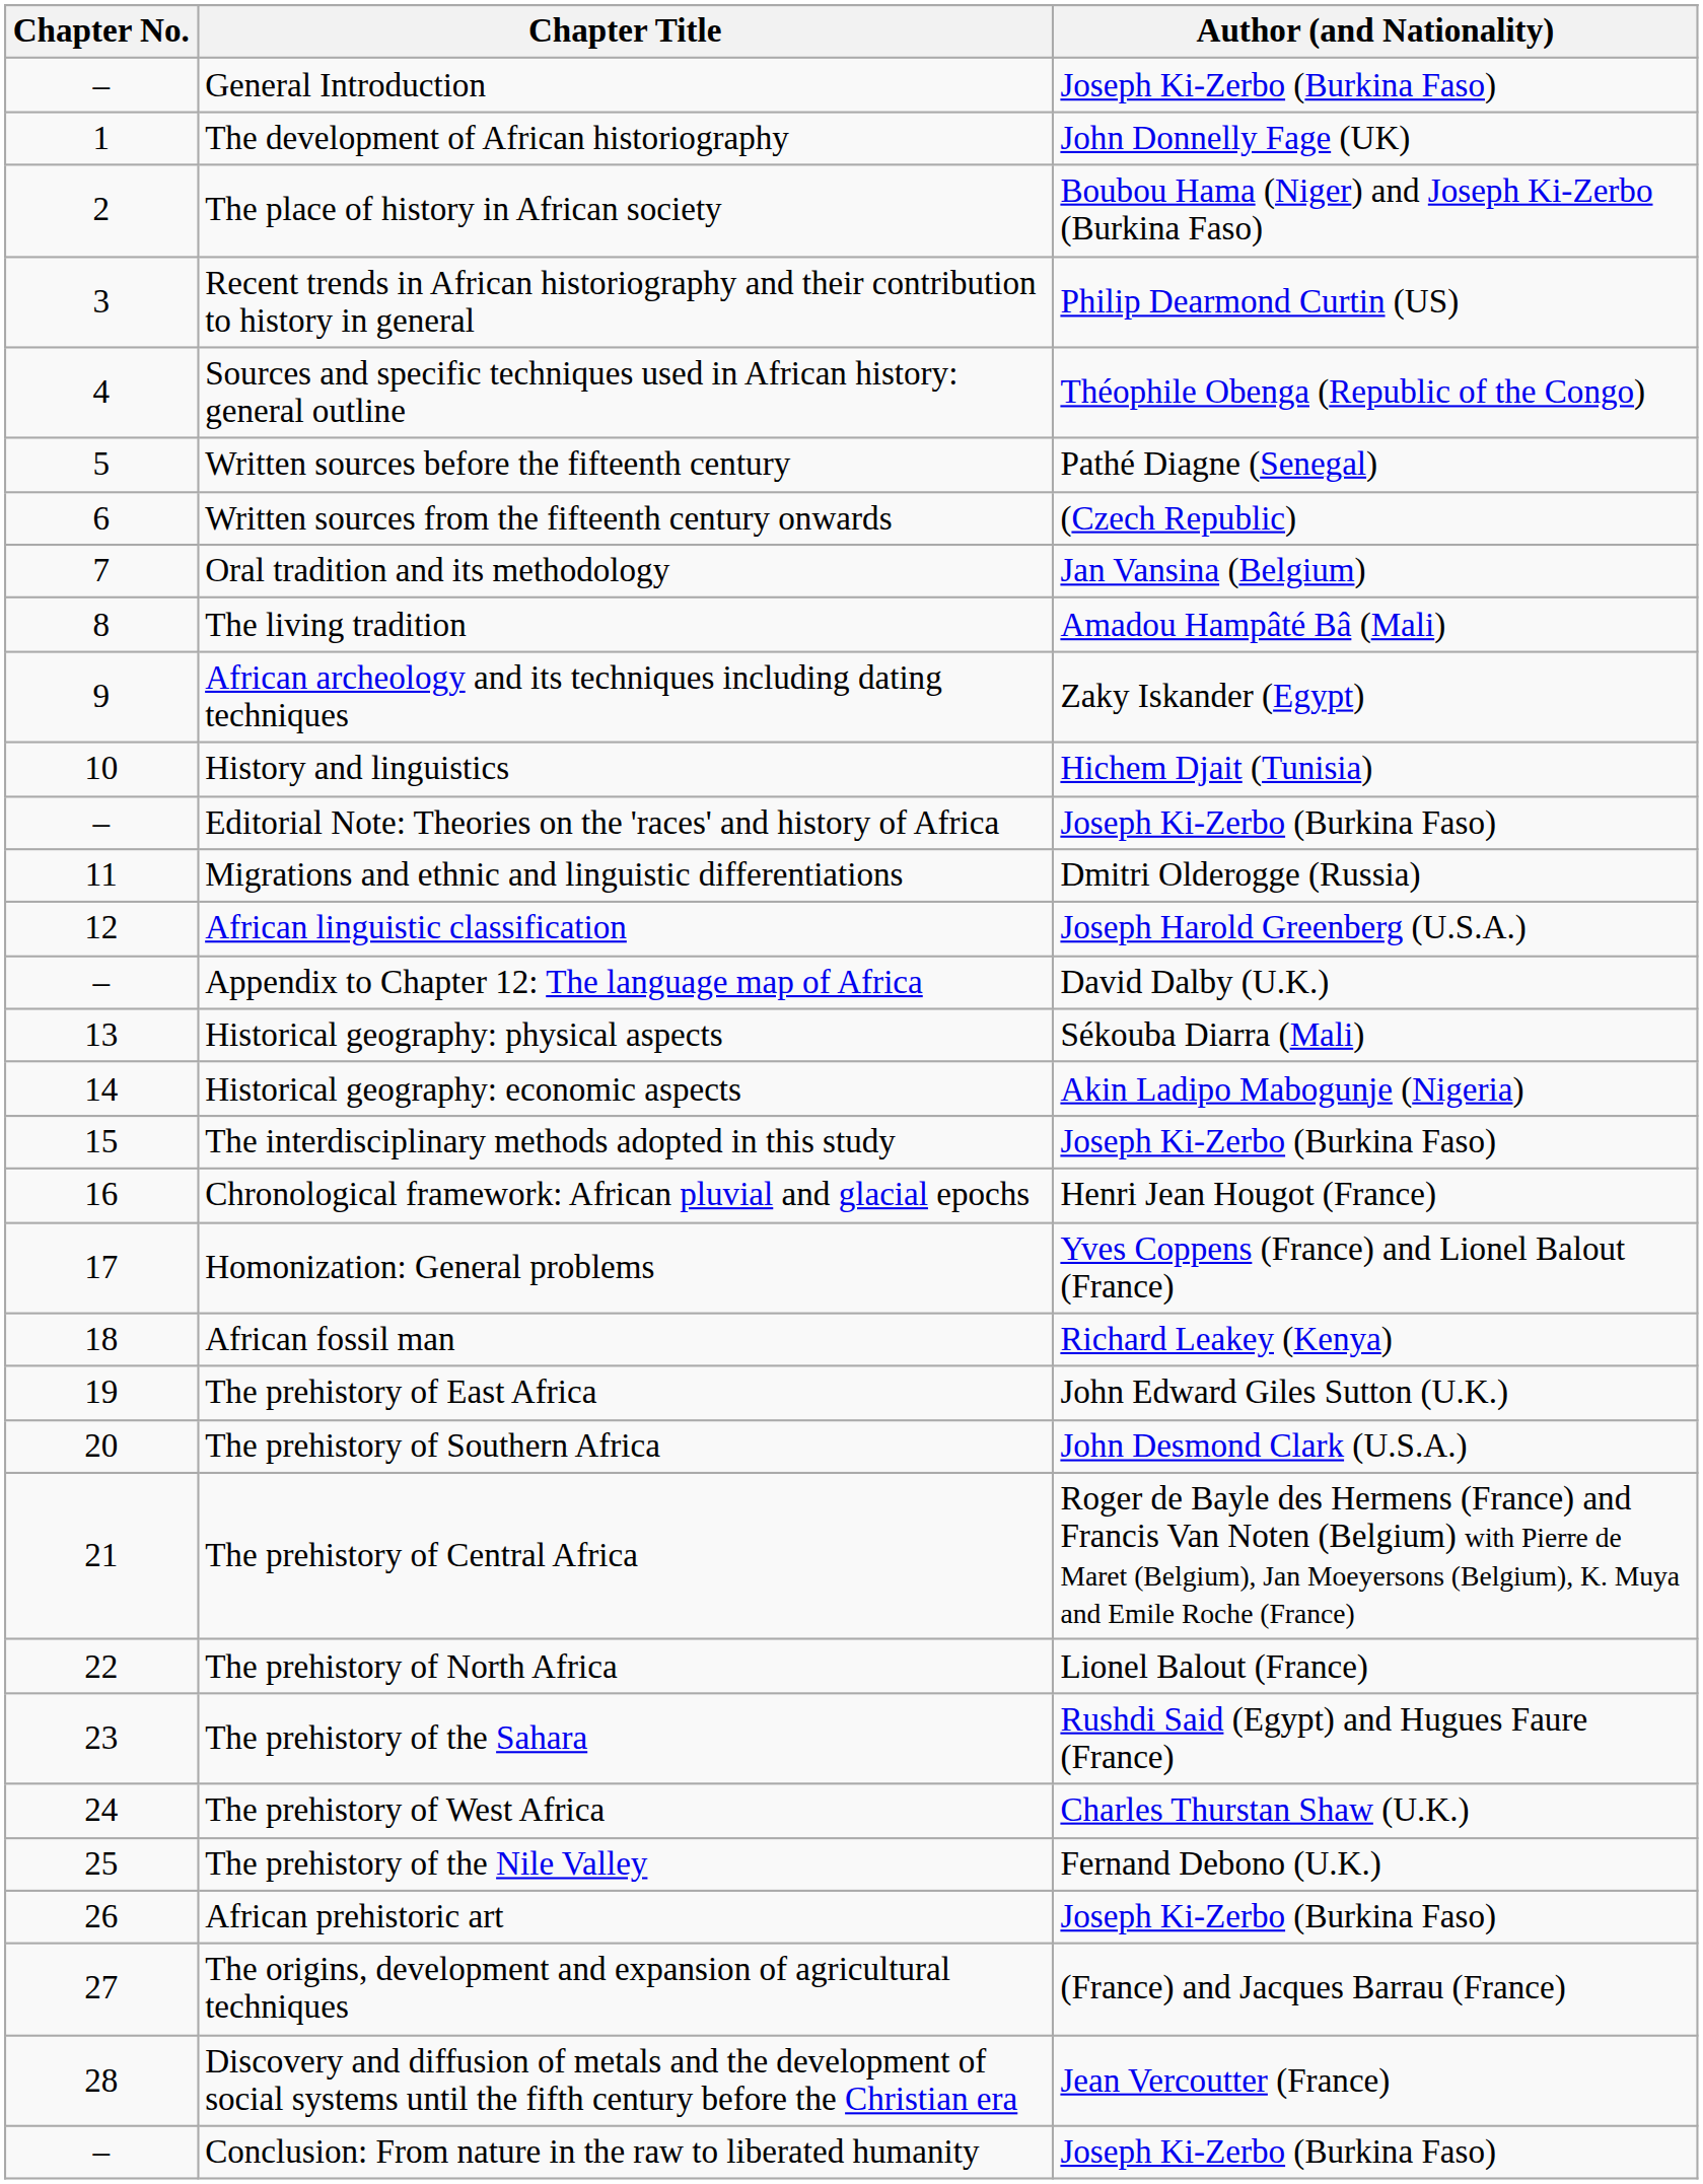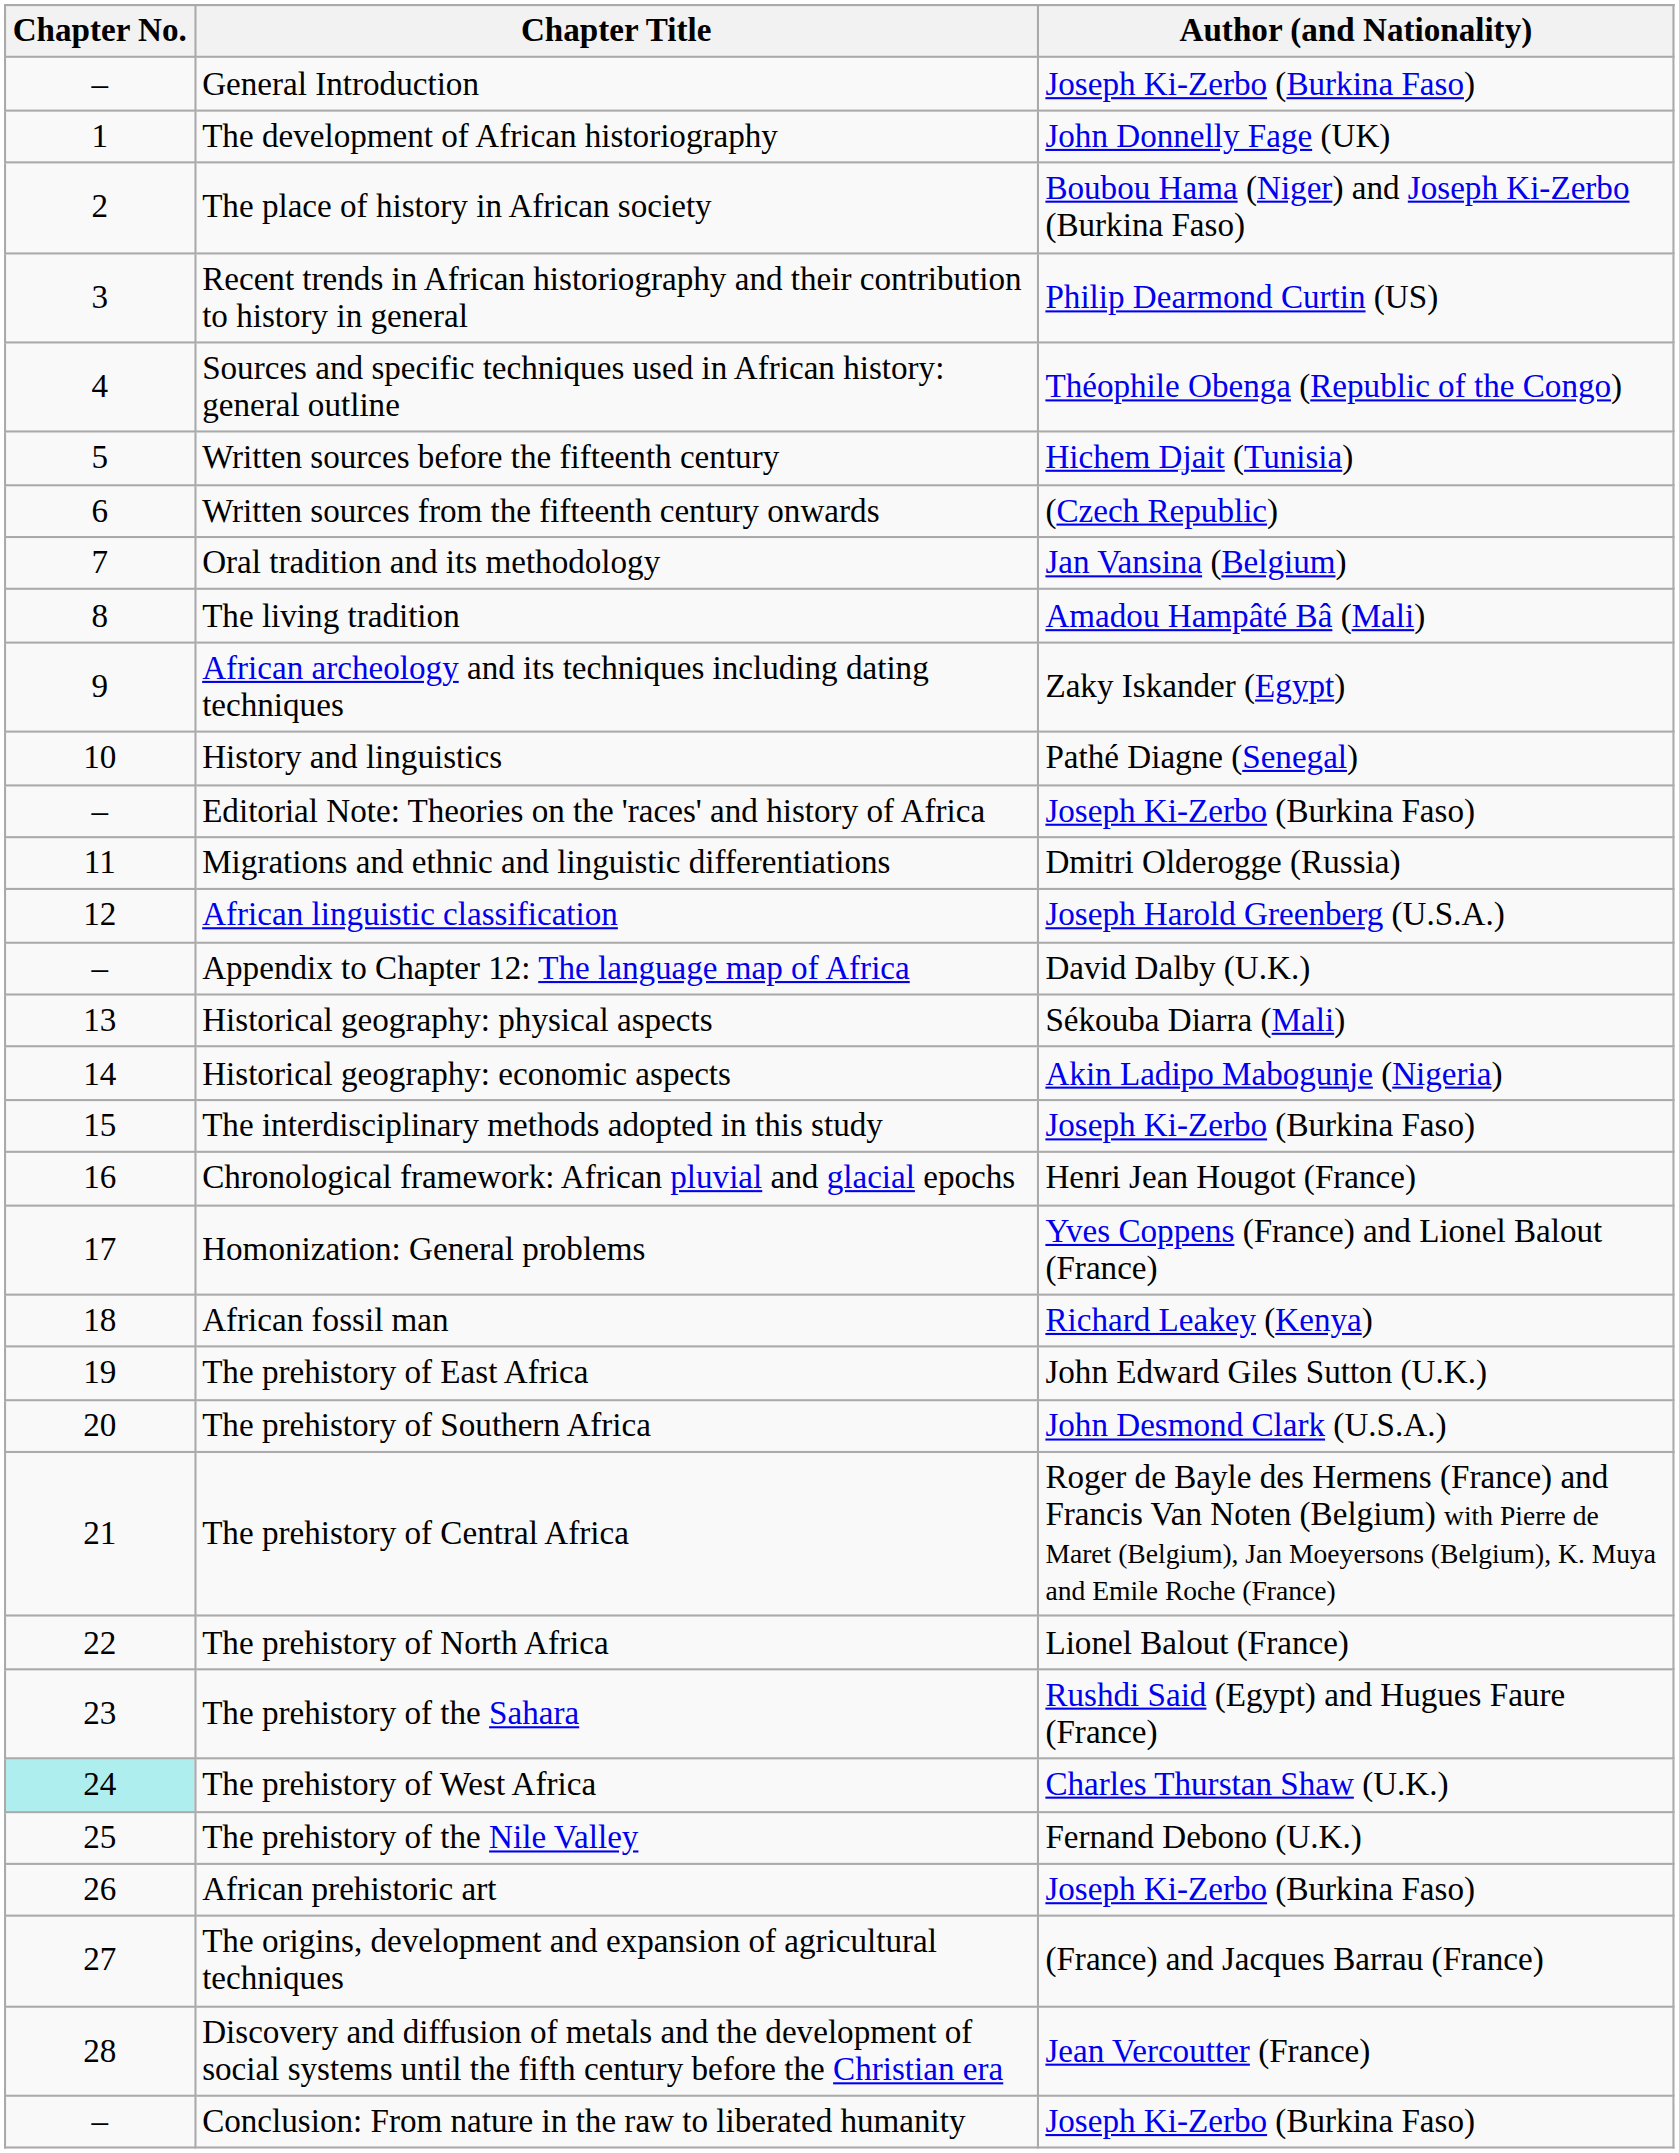 <table class="wikitable mw-collapsible mw-collapsed">
 <tr style="background:#cccccc">
 </tr>
 <tr>
 <th>Chapter No.</th>
 <th width=400>Chapter Title</th>
 <th width=300>Author (and Nationality)</th>
 </tr>
 <tr>
 <td align=center>–</td>
 <td>General Introduction</td>
 <td><a href='#'>Joseph Ki-Zerbo</a> (<a href='#'>Burkina Faso</a>)</td>
 </tr>
 <tr>
 <td align=center>1</td>
 <td>The development of African historiography</td>
 <td><a href='#'>John Donnelly Fage</a> (UK)</td>
 </tr>
 <tr>
 <td align=center>2</td>
 <td>The place of history in African society</td>
 <td><a href='#'>Boubou Hama</a> (<a href='#'>Niger</a>) and <a href='#'>Joseph Ki-Zerbo</a> (Burkina Faso)</td>
 </tr>
 <tr>
 <td align=center>3</td>
 <td>Recent trends in African historiography and their contribution to history in general</td>
 <td><a href='#'>Philip Dearmond Curtin</a> (US)</td>
 </tr>
 <tr>
 <td align=center>4</td>
 <td>Sources and specific techniques used in African history: general outline</td>
 <td><a href='#'>Théophile Obenga</a> (<a href='#'>Republic of the Congo</a>)</td>
 </tr>
 <tr>
 <td align=center>5</td>
 <td>Written sources before the fifteenth century</td>
-<td>Pathé Diagne (<a href='#'>Senegal</a>)</td>
+<td><a href='#'>Hichem Djait</a> (<a href='#'>Tunisia</a>)</td>
 </tr>
 <tr>
 <td align=center>6</td>
 <td>Written sources from the fifteenth century onwards</td>
 <td> (<a href='#'>Czech Republic</a>)</td>
 </tr>
 <tr>
 <td align=center>7</td>
 <td>Oral tradition and its methodology</td>
 <td><a href='#'>Jan Vansina</a> (<a href='#'>Belgium</a>)</td>
 </tr>
 <tr>
 <td align=center>8</td>
 <td>The living tradition</td>
 <td><a href='#'>Amadou Hampâté Bâ</a> (<a href='#'>Mali</a>)</td>
 </tr>
 <tr>
 <td align=center>9</td>
 <td><a href='#'>African archeology</a> and its techniques including dating techniques</td>
 <td>Zaky Iskander (<a href='#'>Egypt</a>)</td>
 </tr>
 <tr>
 <td align=center>10</td>
 <td>History and linguistics</td>
-<td><a href='#'>Hichem Djait</a> (<a href='#'>Tunisia</a>)</td>
+<td>Pathé Diagne (<a href='#'>Senegal</a>)</td>
 </tr>
 <tr>
 <td align=center>–</td>
 <td>Editorial Note: Theories on the 'races' and history of Africa</td>
 <td><a href='#'>Joseph Ki-Zerbo</a> (Burkina Faso)</td>
 </tr>
 <tr>
 <td align=center>11</td>
 <td>Migrations and ethnic and linguistic differentiations</td>
 <td>Dmitri Olderogge (Russia)</td>
 </tr>
 <tr>
 <td align=center>12</td>
 <td><a href='#'>African linguistic classification</a></td>
 <td><a href='#'>Joseph Harold Greenberg</a> (U.S.A.)</td>
 </tr>
 <tr>
 <td align=center>–</td>
 <td>Appendix to Chapter 12: <a href='#'>The language map of Africa</a></td>
 <td>David Dalby (U.K.)</td>
 </tr>
 <tr>
 <td align=center>13</td>
 <td>Historical geography: physical aspects</td>
 <td>Sékouba Diarra (<a href='#'>Mali</a>)</td>
 </tr>
 <tr>
 <td align=center>14</td>
 <td>Historical geography: economic aspects</td>
 <td><a href='#'>Akin Ladipo Mabogunje</a> (<a href='#'>Nigeria</a>)</td>
 </tr>
 <tr>
 <td align=center>15</td>
 <td>The interdisciplinary methods adopted in this study</td>
 <td><a href='#'>Joseph Ki-Zerbo</a> (Burkina Faso)</td>
 </tr>
 <tr>
 <td align=center>16</td>
 <td>Chronological framework: African <a href='#'>pluvial</a> and <a href='#'>glacial</a> epochs</td>
 <td>Henri Jean Hougot (France)</td>
 </tr>
 <tr>
 <td align=center>17</td>
 <td>Homonization: General problems</td>
 <td><a href='#'>Yves Coppens</a> (France) and Lionel Balout (France)</td>
 </tr>
 <tr>
 <td align=center>18</td>
 <td>African fossil man</td>
 <td><a href='#'>Richard Leakey</a> (<a href='#'>Kenya</a>)</td>
 </tr>
 <tr>
 <td align=center>19</td>
 <td>The prehistory of East Africa</td>
 <td>John Edward Giles Sutton (U.K.)</td>
 </tr>
 <tr>
 <td align=center>20</td>
 <td>The prehistory of Southern Africa</td>
 <td><a href='#'>John Desmond Clark</a> (U.S.A.)</td>
 </tr>
 <tr>
 <td align=center>21</td>
 <td>The prehistory of Central Africa</td>
 <td>Roger de Bayle des Hermens (France) and Francis Van Noten (Belgium) <small>with Pierre de Maret (Belgium), Jan Moeyersons (Belgium), K. Muya and Emile Roche (France)</small></td>
 </tr>
 <tr>
 <td align=center>22</td>
 <td>The prehistory of North Africa</td>
 <td>Lionel Balout (France)</td>
 </tr>
 <tr>
 <td align=center>23</td>
 <td>The prehistory of the <a href='#'>Sahara</a></td>
 <td><a href='#'>Rushdi Said</a> (Egypt) and Hugues Faure (France)</td>
 </tr>
 <tr>
-<td align=center>24</td>
+<td align=center style="background: paleturquoise;">24</td>
 <td>The prehistory of West Africa</td>
 <td><a href='#'>Charles Thurstan Shaw</a> (U.K.)</td>
 </tr>
 <tr>
 <td align=center>25</td>
 <td>The prehistory of the <a href='#'>Nile Valley</a></td>
 <td>Fernand Debono (U.K.)</td>
 </tr>
 <tr>
 <td align=center>26</td>
 <td>African prehistoric art</td>
 <td><a href='#'>Joseph Ki-Zerbo</a> (Burkina Faso)</td>
 </tr>
 <tr>
 <td align=center>27</td>
 <td>The origins, development and expansion of agricultural techniques</td>
 <td> (France) and Jacques Barrau (France)</td>
 </tr>
 <tr>
 <td align=center>28</td>
 <td>Discovery and diffusion of metals and the development of social systems until the fifth century before the <a href='#'>Christian era</a></td>
 <td><a href='#'>Jean Vercoutter</a> (France)</td>
 </tr>
 <tr>
 <td align=center>–</td>
 <td>Conclusion: From nature in the raw to liberated humanity</td>
 <td><a href='#'>Joseph Ki-Zerbo</a> (Burkina Faso)</td>
 </tr>
 </table>
